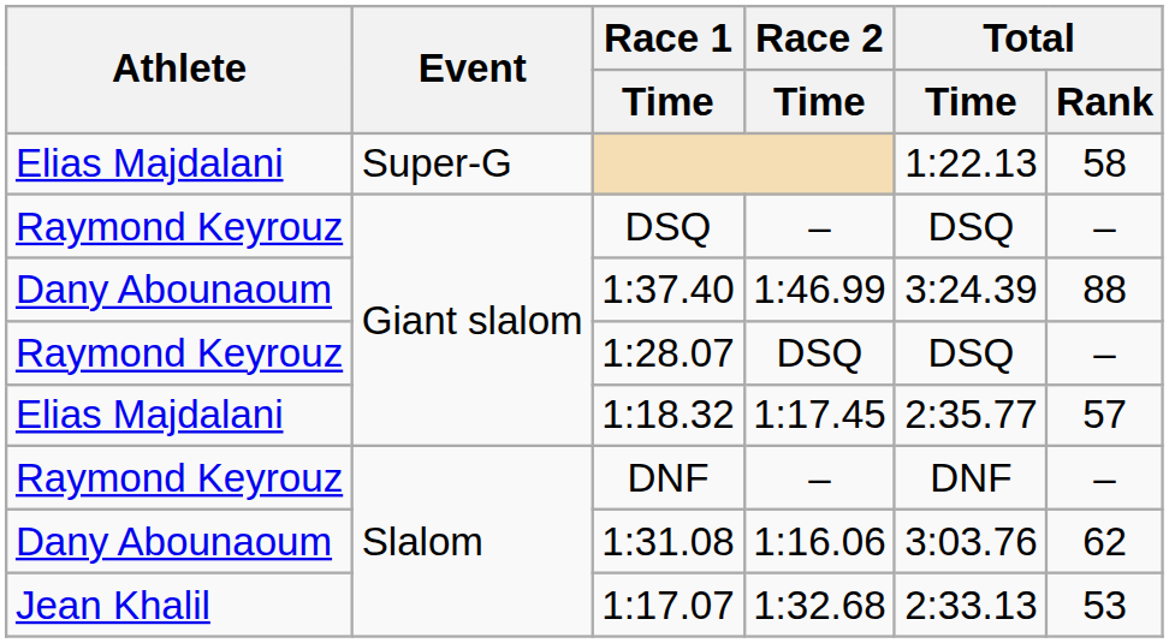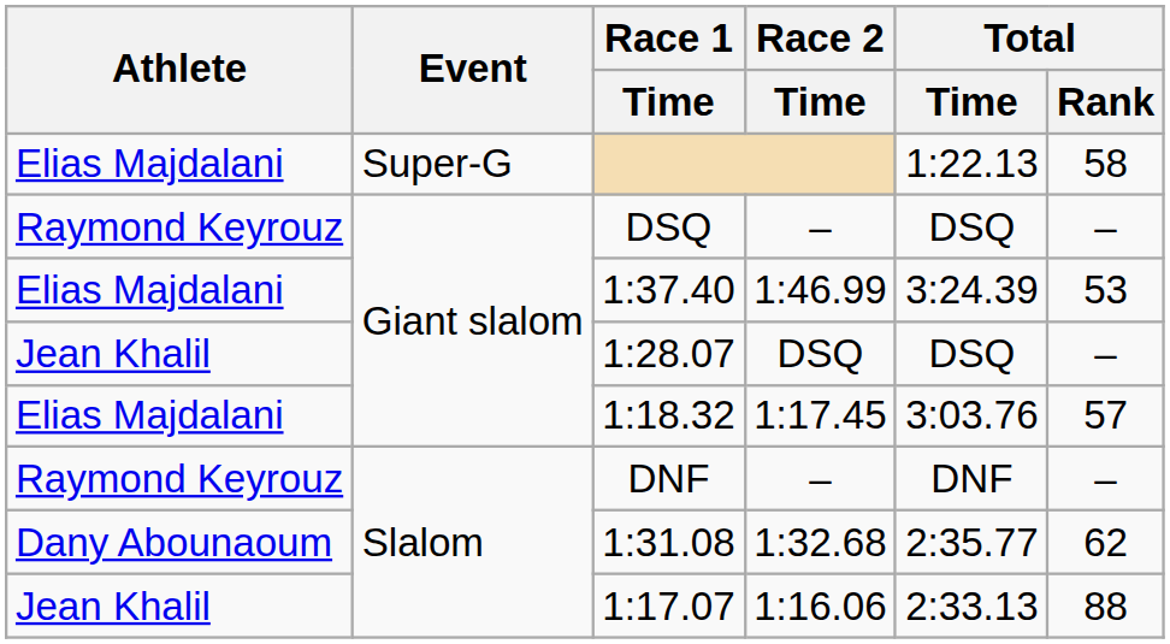 <table class="wikitable" style="font-size:90%">
 <tr>
 <th rowspan="2">Athlete</th>
 <th rowspan="2">Event</th>
 <th>Race 1</th>
 <th>Race 2</th>
 <th colspan="2">Total</th>
 </tr>
 <tr>
 <th>Time</th>
 <th>Time</th>
 <th>Time</th>
 <th>Rank</th>
 </tr>
 <tr>
 <td><a href='#'>Elias Majdalani</a></td>
 <td>Super-G</td>
 <td colspan="2" bgcolor="wheat"></td>
 <td align="center">1:22.13</td>
 <td align="center">58</td>
 </tr>
 <tr>
 <td><a href='#'>Raymond Keyrouz</a></td>
 <td rowspan="4">Giant slalom</td>
 <td align="center">DSQ</td>
 <td align="center">–</td>
 <td align="center">DSQ</td>
 <td align="center">–</td>
 </tr>
 <tr>
-<td><a href='#'>Dany Abounaoum</a></td>
+<td><a href='#'>Elias Majdalani</a></td>
 <td align="center">1:37.40</td>
 <td align="center">1:46.99</td>
 <td align="center">3:24.39</td>
-<td align="center">88</td>
+<td align="center">53</td>
 </tr>
 <tr>
-<td><a href='#'>Raymond Keyrouz</a></td>
+<td><a href='#'>Jean Khalil</a></td>
 <td align="center">1:28.07</td>
 <td align="center">DSQ</td>
 <td align="center">DSQ</td>
 <td align="center">–</td>
 </tr>
 <tr>
 <td><a href='#'>Elias Majdalani</a></td>
 <td align="center">1:18.32</td>
 <td align="center">1:17.45</td>
-<td align="center">2:35.77</td>
+<td align="center">3:03.76</td>
 <td align="center">57</td>
 </tr>
 <tr>
 <td><a href='#'>Raymond Keyrouz</a></td>
 <td rowspan="3">Slalom</td>
 <td align="center">DNF</td>
 <td align="center">–</td>
 <td align="center">DNF</td>
 <td align="center">–</td>
 </tr>
 <tr>
 <td><a href='#'>Dany Abounaoum</a></td>
 <td align="center">1:31.08</td>
-<td align="center">1:16.06</td>
-<td align="center">3:03.76</td>
+<td align="center">1:32.68</td>
+<td align="center">2:35.77</td>
 <td align="center">62</td>
 </tr>
 <tr>
 <td><a href='#'>Jean Khalil</a></td>
 <td align="center">1:17.07</td>
-<td align="center">1:32.68</td>
+<td align="center">1:16.06</td>
 <td align="center">2:33.13</td>
-<td align="center">53</td>
+<td align="center">88</td>
 </tr>
 </table>
